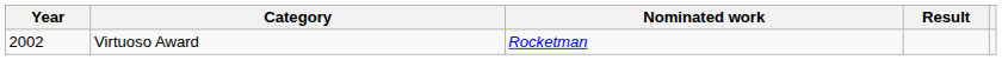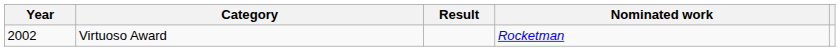 <table class=wikitable>
 <tr>
 <th scope="col" style="width:5em;">Year</th>
 <th scope="col" style="width:26em;">Category</th>
+<th scope="col" style="width:5em;">Result</th>
 <th scope="col" style="width:25em;">Nominated work</th>
-<th scope="col" style="width:5em;">Result</th>
 <th></th>
 </tr>
 <tr>
 <td>2002</td>
 <td>Virtuoso Award</td>
+<td></td>
 <td><em><a href='#'>Rocketman</a></em></td>
-<td></td>
 <td align="center"></td>
 </tr>
 </table>
